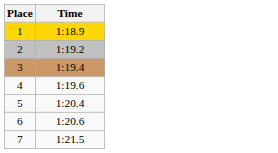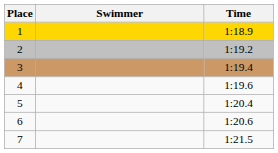 <table class=wikitable style="text-align:center">
 <tr>
 <th>Place</th>
+<th width=230>Swimmer</th>
 <th width=90>Time</th>
 </tr>
 <tr bgcolor=gold>
 <td>1</td>
+<td align=left></td>
 <td>1:18.9</td>
 </tr>
 <tr bgcolor=silver>
 <td>2</td>
+<td align=left></td>
 <td>1:19.2</td>
 </tr>
 <tr bgcolor=cc9966>
 <td>3</td>
+<td align=left></td>
 <td>1:19.4</td>
 </tr>
 <tr>
 <td>4</td>
+<td align=left></td>
 <td>1:19.6</td>
 </tr>
 <tr>
 <td>5</td>
+<td align=left></td>
 <td>1:20.4</td>
 </tr>
 <tr>
 <td>6</td>
+<td align=left></td>
 <td>1:20.6</td>
 </tr>
 <tr>
 <td>7</td>
+<td align=left></td>
 <td>1:21.5</td>
 </tr>
 </table>
